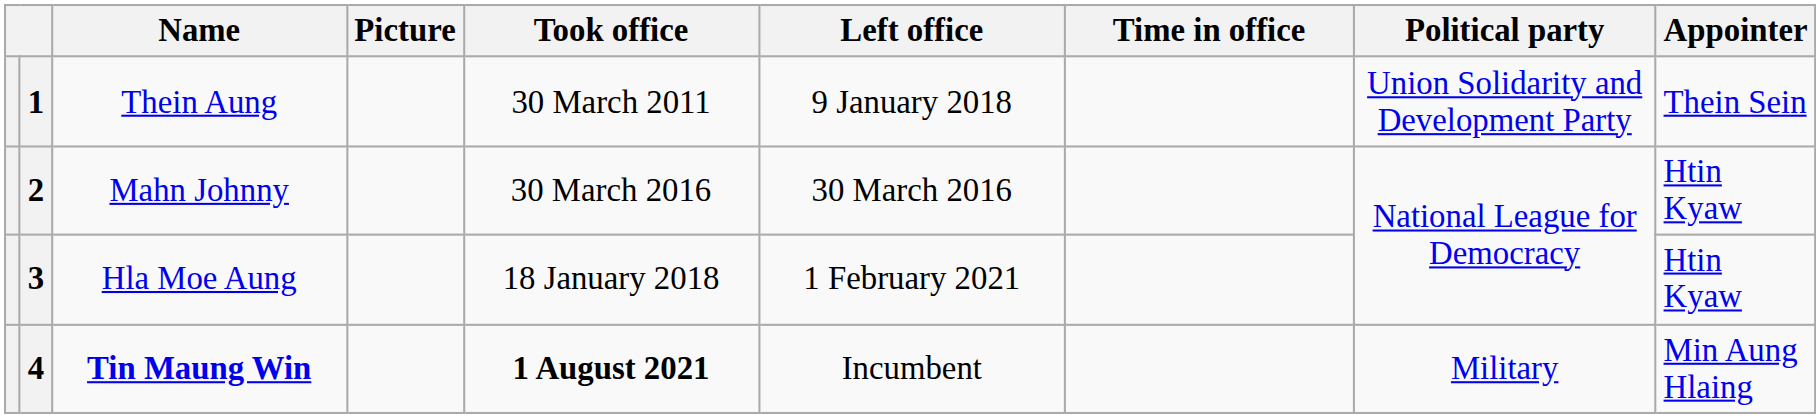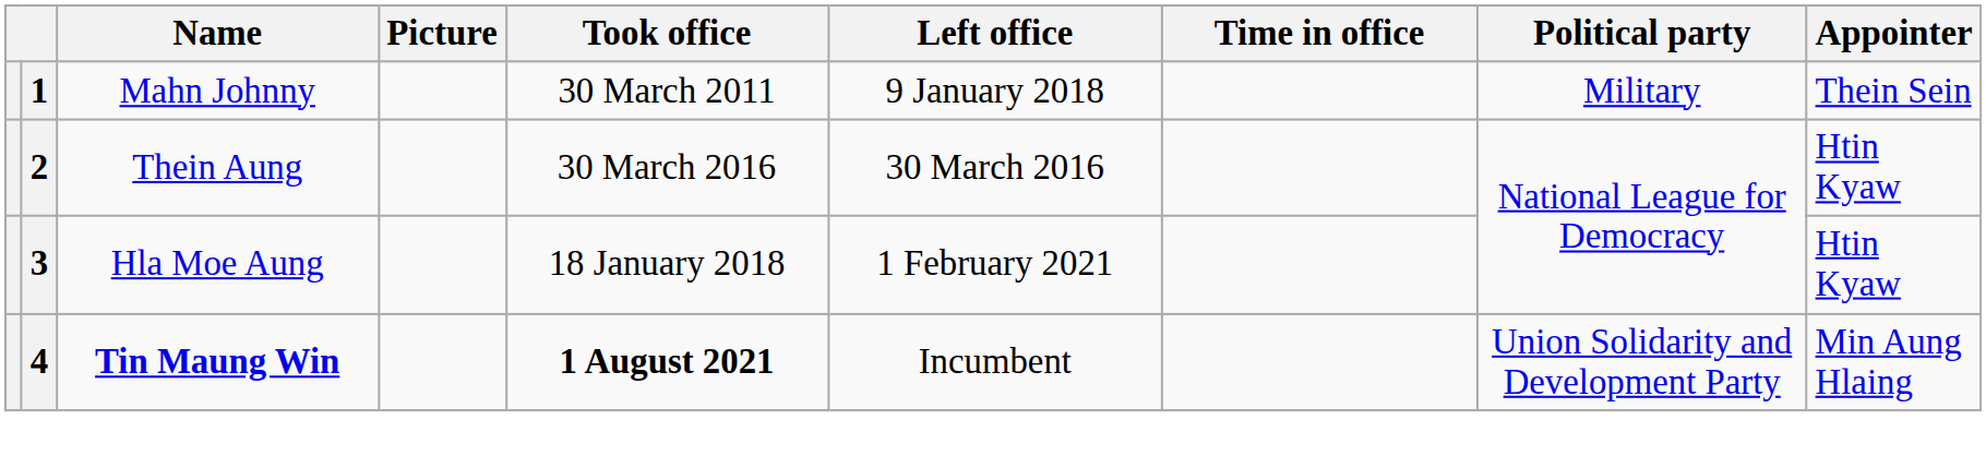 <table class="wikitable" width="100%">
 <tr>
 <th colspan="2" width="1%"></th>
 <th width="20%">Name<br></th>
 <th width="100px">Picture</th>
 <th width="20%">Took office</th>
 <th width="20%">Left office</th>
 <th width="20%">Time in office</th>
 <th width="20%">Political party</th>
 <th width="20%">Appointer</th>
 </tr>
 <tr>
 <th></th>
 <th style="text-align:center;">1</th>
-<td align=center><a href='#'>Thein Aung</a></td>
+<td align=center><a href='#'>Mahn Johnny</a><br></td>
 <td align=center></td>
 <td align=center>30 March 2011</td>
 <td align=center>9 January 2018</td>
 <td align=center></td>
-<td align=center><a href='#'>Union Solidarity and Development Party</a></td>
+<td align=center><a href='#'>Military</a></td>
 <td><a href='#'>Thein Sein</a></td>
 </tr>
 <tr>
 <th></th>
 <th style="text-align:center;">2</th>
-<td align=center><a href='#'>Mahn Johnny</a><br></td>
+<td align=center><a href='#'>Thein Aung</a></td>
 <td align=center></td>
 <td align=center>30 March 2016</td>
 <td align=center>30 March 2016</td>
 <td align=center></td>
 <td rowspan=2 align=center><a href='#'>National League for Democracy</a></td>
 <td><a href='#'>Htin Kyaw</a></td>
 </tr>
 <tr>
 <th></th>
 <th style="text-align:center;">3</th>
 <td align=center><a href='#'>Hla Moe Aung</a><br></td>
 <td align=center></td>
 <td align=center>18 January 2018</td>
 <td align=center>1 February 2021</td>
 <td align=center></td>
 <td><a href='#'>Htin Kyaw</a></td>
 </tr>
 <tr>
 <th></th>
 <th style="text-align:center;">4</th>
 <td align=center><strong><a href='#'>Tin Maung Win</a></strong><br></td>
 <td align=center></td>
 <td align=center><strong>1 August 2021</strong></td>
 <td align=center>Incumbent</td>
 <td align=center></td>
-<td align=center><a href='#'>Military</a></td>
+<td align=center><a href='#'>Union Solidarity and Development Party</a></td>
 <td><a href='#'>Min Aung Hlaing</a></td>
 </tr>
 </table>
